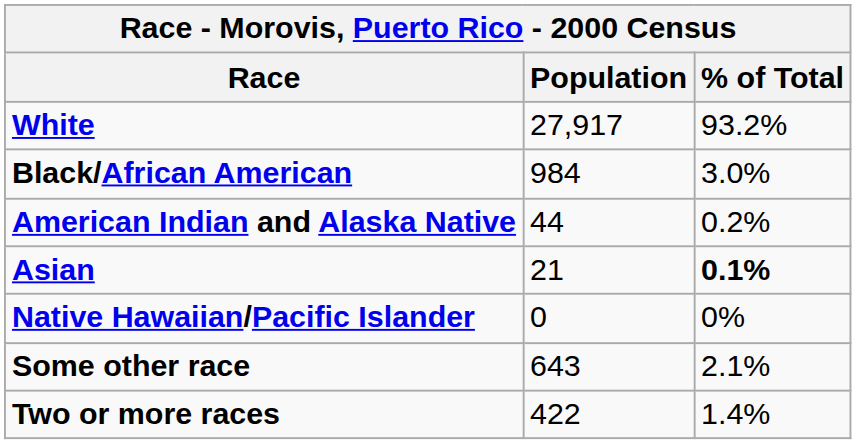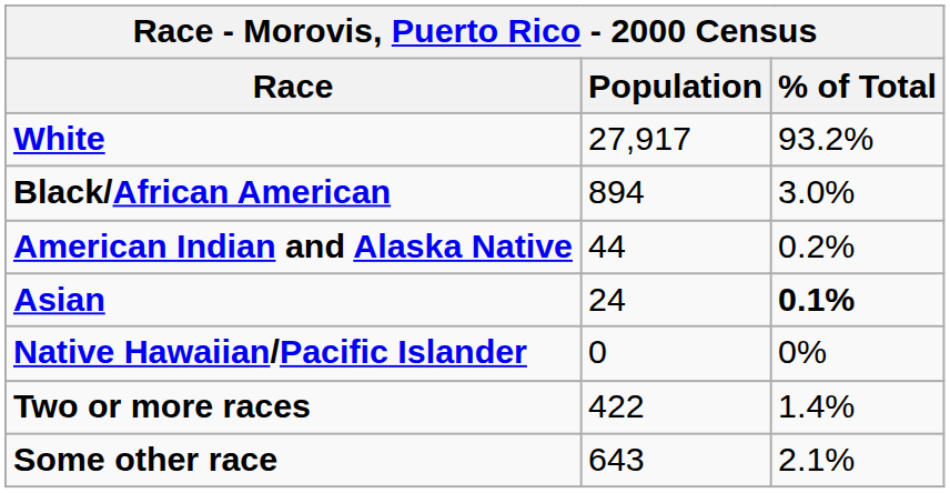 <table class="wikitable">
 <tr>
 <th colspan=3>Race - Morovis, <a href='#'>Puerto Rico</a> - 2000 Census</th>
 </tr>
 <tr ---->
 <th>Race</th>
 <th>Population</th>
 <th>% of Total</th>
 </tr>
 <tr ---->
 <td><strong><a href='#'>White</a></strong></td>
 <td>27,917</td>
 <td>93.2%</td>
 </tr>
 <tr ---->
 <td><strong>Black/<a href='#'>African American</a></strong></td>
-<td>984</td>
+<td>894</td>
 <td>3.0%</td>
 </tr>
 <tr ---->
 <td><strong><a href='#'>American Indian</a> and <a href='#'>Alaska Native</a></strong></td>
 <td>44</td>
 <td>0.2%</td>
 </tr>
 <tr ---->
 <td><strong><a href='#'>Asian</a></strong></td>
-<td>21</td>
+<td>24</td>
 <td><strong>0.1%</strong></td>
 </tr>
 <tr ---->
 <td><strong><a href='#'>Native Hawaiian</a>/<a href='#'>Pacific Islander</a></strong></td>
 <td>0</td>
 <td>0%</td>
 </tr>
 <tr ---->
+<td><strong>Two or more races</strong></td>
+<td>422</td>
+<td>1.4%</td>
+</tr>
+<tr ---->
 <td><strong>Some other race</strong></td>
 <td>643</td>
 <td>2.1%</td>
 </tr>
-<tr ---->
-<td><strong>Two or more races</strong></td>
-<td>422</td>
-<td>1.4%</td>
-</tr>
 </table>
